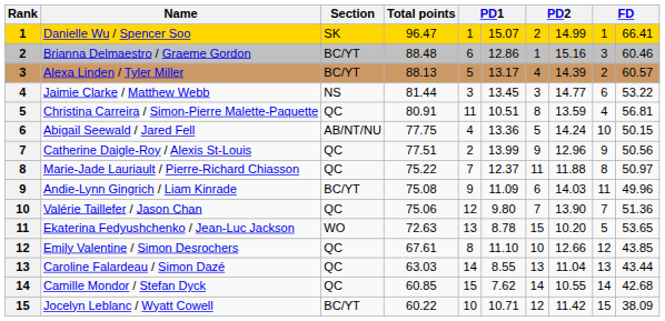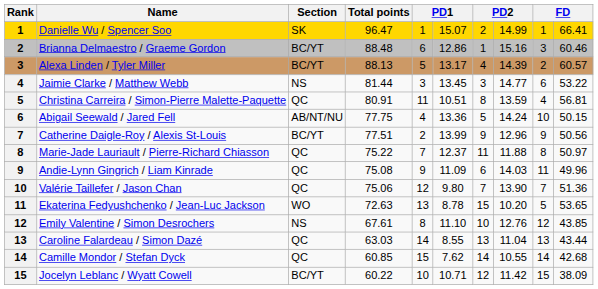 <table class="wikitable sortable">
 <tr>
 <th>Rank</th>
 <th>Name</th>
 <th>Section</th>
 <th>Total points</th>
 <th colspan="2" width="80px"><a href='#'>PD</a>1</th>
 <th colspan="2" width="80px"><a href='#'>PD</a>2</th>
 <th colspan="2" width="80px"><a href='#'>FD</a></th>
 </tr>
 <tr bgcolor="gold">
 <td align="center"><strong>1</strong></td>
 <td><a href='#'>Danielle Wu</a> / <a href='#'>Spencer Soo</a></td>
 <td>SK</td>
 <td align="center">96.47</td>
 <td align="center">1</td>
 <td align="center">15.07</td>
 <td align="center">2</td>
 <td align="center">14.99</td>
 <td align="center">1</td>
 <td align="center">66.41</td>
 </tr>
 <tr bgcolor="silver">
 <td align="center"><strong>2</strong></td>
 <td><a href='#'>Brianna Delmaestro</a> / <a href='#'>Graeme Gordon</a></td>
 <td>BC/YT</td>
 <td align="center">88.48</td>
 <td align="center">6</td>
 <td align="center">12.86</td>
 <td align="center">1</td>
 <td align="center">15.16</td>
 <td align="center">3</td>
 <td align="center">60.46</td>
 </tr>
 <tr bgcolor="cc9966">
 <td align="center"><strong>3</strong></td>
 <td><a href='#'>Alexa Linden</a> / <a href='#'>Tyler Miller</a></td>
 <td>BC/YT</td>
 <td align="center">88.13</td>
 <td align="center">5</td>
 <td align="center">13.17</td>
 <td align="center">4</td>
 <td align="center">14.39</td>
 <td align="center">2</td>
 <td align="center">60.57</td>
 </tr>
 <tr>
 <th>4</th>
 <td><a href='#'>Jaimie Clarke</a> / <a href='#'>Matthew Webb</a></td>
 <td>NS</td>
 <td align="center">81.44</td>
 <td align="center">3</td>
 <td align="center">13.45</td>
 <td align="center">3</td>
 <td align="center">14.77</td>
 <td align="center">6</td>
 <td align="center">53.22</td>
 </tr>
 <tr>
 <th>5</th>
 <td><a href='#'>Christina Carreira</a> / <a href='#'>Simon-Pierre Malette-Paquette</a></td>
 <td>QC</td>
 <td align="center">80.91</td>
 <td align="center">11</td>
 <td align="center">10.51</td>
 <td align="center">8</td>
 <td align="center">13.59</td>
 <td align="center">4</td>
 <td align="center">56.81</td>
 </tr>
 <tr>
 <th>6</th>
 <td><a href='#'>Abigail Seewald</a> / <a href='#'>Jared Fell</a></td>
 <td>AB/NT/NU</td>
 <td align="center">77.75</td>
 <td align="center">4</td>
 <td align="center">13.36</td>
 <td align="center">5</td>
 <td align="center">14.24</td>
 <td align="center">10</td>
 <td align="center">50.15</td>
 </tr>
 <tr>
 <th>7</th>
 <td><a href='#'>Catherine Daigle-Roy</a> / <a href='#'>Alexis St-Louis</a></td>
-<td>QC</td>
+<td>BC/YT</td>
 <td align="center">77.51</td>
 <td align="center">2</td>
 <td align="center">13.99</td>
 <td align="center">9</td>
 <td align="center">12.96</td>
 <td align="center">9</td>
 <td align="center">50.56</td>
 </tr>
 <tr>
 <th>8</th>
 <td><a href='#'>Marie-Jade Lauriault</a> / <a href='#'>Pierre-Richard Chiasson</a></td>
 <td>QC</td>
 <td align="center">75.22</td>
 <td align="center">7</td>
 <td align="center">12.37</td>
 <td align="center">11</td>
 <td align="center">11.88</td>
 <td align="center">8</td>
 <td align="center">50.97</td>
 </tr>
 <tr>
 <th>9</th>
 <td><a href='#'>Andie-Lynn Gingrich</a> / <a href='#'>Liam Kinrade</a></td>
-<td>BC/YT</td>
+<td>QC</td>
 <td align="center">75.08</td>
 <td align="center">9</td>
 <td align="center">11.09</td>
 <td align="center">6</td>
 <td align="center">14.03</td>
 <td align="center">11</td>
 <td align="center">49.96</td>
 </tr>
 <tr>
 <th>10</th>
 <td><a href='#'>Valérie Taillefer</a> / <a href='#'>Jason Chan</a></td>
 <td>QC</td>
 <td align="center">75.06</td>
 <td align="center">12</td>
 <td align="center">9.80</td>
 <td align="center">7</td>
 <td align="center">13.90</td>
 <td align="center">7</td>
 <td align="center">51.36</td>
 </tr>
 <tr>
 <th>11</th>
 <td><a href='#'>Ekaterina Fedyushchenko</a> / <a href='#'>Jean-Luc Jackson</a></td>
 <td>WO</td>
 <td align="center">72.63</td>
 <td align="center">13</td>
 <td align="center">8.78</td>
 <td align="center">15</td>
 <td align="center">10.20</td>
 <td align="center">5</td>
 <td align="center">53.65</td>
 </tr>
 <tr>
 <th>12</th>
 <td><a href='#'>Emily Valentine</a> / <a href='#'>Simon Desrochers</a></td>
-<td>QC</td>
+<td>NS</td>
 <td align="center">67.61</td>
 <td align="center">8</td>
 <td align="center">11.10</td>
 <td align="center">10</td>
-<td align="center">12.66</td>
+<td align="center">12.76</td>
 <td align="center">12</td>
 <td align="center">43.85</td>
 </tr>
 <tr>
 <th>13</th>
 <td><a href='#'>Caroline Falardeau</a> / <a href='#'>Simon Dazé</a></td>
 <td>QC</td>
 <td align="center">63.03</td>
 <td align="center">14</td>
 <td align="center">8.55</td>
 <td align="center">13</td>
 <td align="center">11.04</td>
 <td align="center">13</td>
 <td align="center">43.44</td>
 </tr>
 <tr>
 <th>14</th>
 <td><a href='#'>Camille Mondor</a> / <a href='#'>Stefan Dyck</a></td>
 <td>QC</td>
 <td align="center">60.85</td>
 <td align="center">15</td>
 <td align="center">7.62</td>
 <td align="center">14</td>
 <td align="center">10.55</td>
 <td align="center">14</td>
 <td align="center">42.68</td>
 </tr>
 <tr>
 <th>15</th>
 <td><a href='#'>Jocelyn Leblanc</a> / <a href='#'>Wyatt Cowell</a></td>
 <td>BC/YT</td>
 <td align="center">60.22</td>
 <td align="center">10</td>
 <td align="center">10.71</td>
 <td align="center">12</td>
 <td align="center">11.42</td>
 <td align="center">15</td>
 <td align="center">38.09</td>
 </tr>
 </table>
